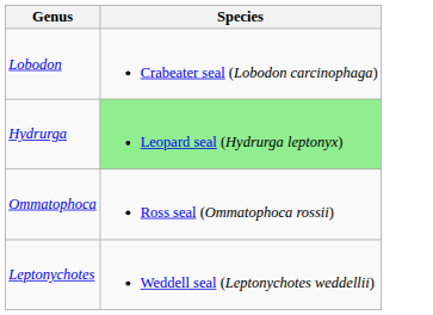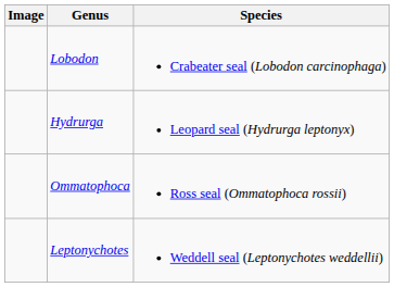 <table class="wikitable">
 <tr>
+<th>Image</th>
 <th>Genus</th>
 <th>Species</th>
 </tr>
 <tr>
+<td></td>
 <td><em><a href='#'>Lobodon</a></em>  </td>
 <td><br><ul><li><a href='#'>Crabeater seal</a> (<em>Lobodon carcinophaga</em>)</li></ul></td>
 </tr>
 <tr>
+<td></td>
 <td><em><a href='#'>Hydrurga</a></em>  </td>
-<td style="background: lightgreen;"><br><ul><li><a href='#'>Leopard seal</a> (<em>Hydrurga leptonyx</em>)</li></ul></td>
+<td><br><ul><li><a href='#'>Leopard seal</a> (<em>Hydrurga leptonyx</em>)</li></ul></td>
 </tr>
 <tr>
+<td></td>
 <td><em><a href='#'>Ommatophoca</a></em>  </td>
 <td><br><ul><li><a href='#'>Ross seal</a> (<em>Ommatophoca rossii</em>)</li></ul></td>
 </tr>
 <tr>
+<td></td>
 <td><em><a href='#'>Leptonychotes</a></em>  </td>
 <td><br><ul><li><a href='#'>Weddell seal</a> (<em>Leptonychotes weddellii</em>)</li></ul></td>
 </tr>
 </table>
